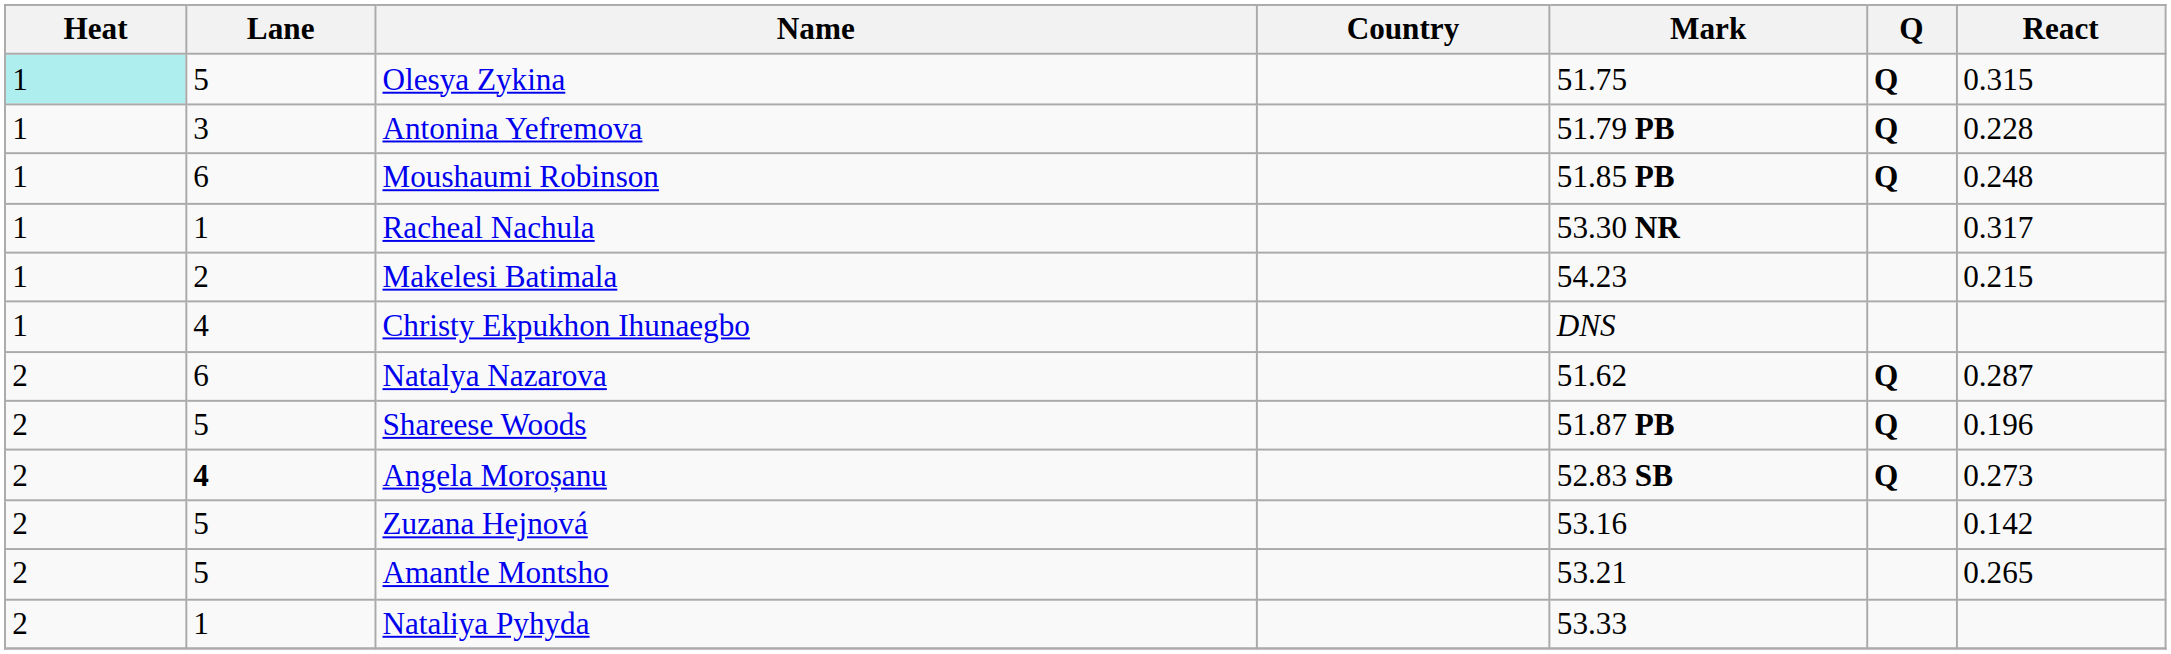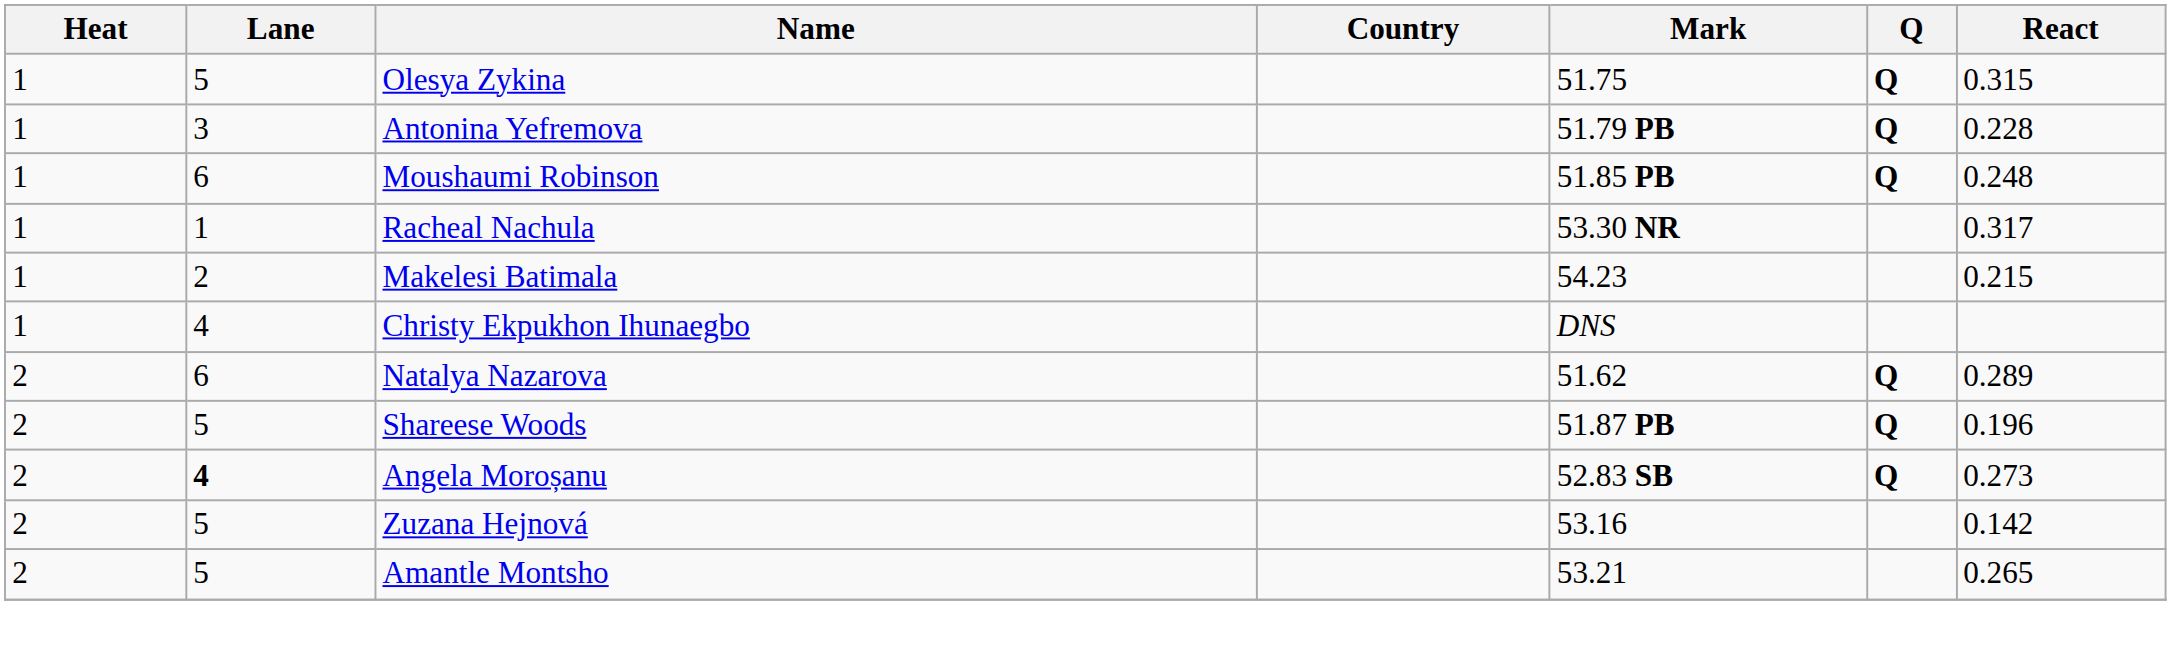 <table class="wikitable sortable" width=70%>
 <tr>
 <th>Heat</th>
 <th>Lane</th>
 <th>Name</th>
 <th>Country</th>
 <th>Mark</th>
 <th>Q</th>
 <th>React</th>
 </tr>
 <tr>
-<td style="background: paleturquoise;">1</td>
+<td>1</td>
 <td>5</td>
 <td><a href='#'>Olesya Zykina</a></td>
 <td></td>
 <td>51.75</td>
 <td><strong>Q</strong></td>
 <td>0.315</td>
 </tr>
 <tr>
 <td>1</td>
 <td>3</td>
 <td><a href='#'>Antonina Yefremova</a></td>
 <td></td>
 <td>51.79 <strong>PB</strong></td>
 <td><strong>Q</strong></td>
 <td>0.228</td>
 </tr>
 <tr>
 <td>1</td>
 <td>6</td>
 <td><a href='#'>Moushaumi Robinson</a></td>
 <td></td>
 <td>51.85 <strong>PB</strong></td>
 <td><strong>Q</strong></td>
 <td>0.248</td>
 </tr>
 <tr>
 <td>1</td>
 <td>1</td>
 <td><a href='#'>Racheal Nachula</a></td>
 <td></td>
 <td>53.30 <strong>NR</strong></td>
 <td></td>
 <td>0.317</td>
 </tr>
 <tr>
 <td>1</td>
 <td>2</td>
 <td><a href='#'>Makelesi Batimala</a></td>
 <td></td>
 <td>54.23</td>
 <td></td>
 <td>0.215</td>
 </tr>
 <tr>
 <td>1</td>
 <td>4</td>
 <td><a href='#'>Christy Ekpukhon Ihunaegbo</a></td>
 <td></td>
 <td><em>DNS</em></td>
 <td></td>
 <td></td>
 </tr>
 <tr>
 <td>2</td>
 <td>6</td>
 <td><a href='#'>Natalya Nazarova</a></td>
 <td></td>
 <td>51.62</td>
 <td><strong>Q</strong></td>
-<td>0.287</td>
+<td>0.289</td>
 </tr>
 <tr>
 <td>2</td>
 <td>5</td>
 <td><a href='#'>Shareese Woods</a></td>
 <td></td>
 <td>51.87 <strong>PB</strong></td>
 <td><strong>Q</strong></td>
 <td>0.196</td>
 </tr>
 <tr>
 <td>2</td>
 <td><strong>4</strong></td>
 <td><a href='#'>Angela Moroșanu</a></td>
 <td></td>
 <td>52.83 <strong>SB</strong></td>
 <td><strong>Q</strong></td>
 <td>0.273</td>
 </tr>
 <tr>
 <td>2</td>
 <td>5</td>
 <td><a href='#'>Zuzana Hejnová</a></td>
 <td></td>
 <td>53.16</td>
 <td></td>
 <td>0.142</td>
 </tr>
 <tr>
 <td>2</td>
 <td>5</td>
 <td><a href='#'>Amantle Montsho</a></td>
 <td></td>
 <td>53.21</td>
 <td></td>
 <td>0.265</td>
 </tr>
 <tr>
-<td>2</td>
-<td>1</td>
-<td><a href='#'>Nataliya Pyhyda</a></td>
-<td></td>
-<td>53.33</td>
-<td></td>
-<td 0.173></td>
-</tr>
-<tr>
 </tr>
 </table>
